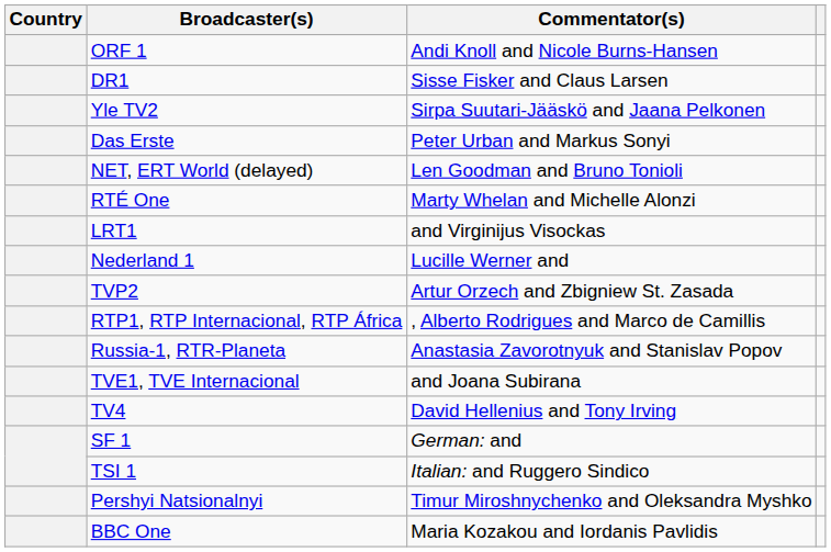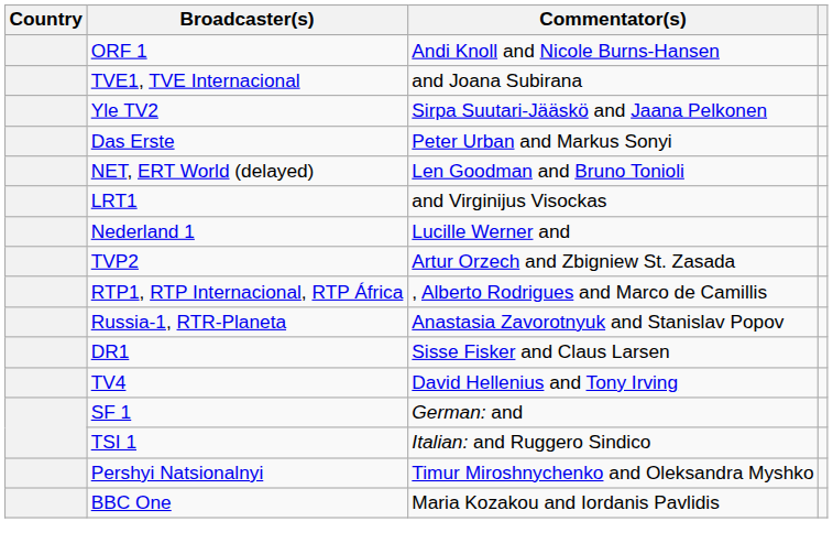 <table class="wikitable plainrowheaders">
 <tr>
 <th scope="col">Country</th>
 <th scope="col">Broadcaster(s)</th>
 <th scope="col">Commentator(s)</th>
 <th scope="col"></th>
 </tr>
 <tr>
 <th scope="row"></th>
 <td><a href='#'>ORF 1</a></td>
 <td><a href='#'>Andi Knoll</a> and <a href='#'>Nicole Burns-Hansen</a></td>
 <td></td>
 </tr>
 <tr>
 <th scope="row"></th>
-<td><a href='#'>DR1</a></td>
-<td><a href='#'>Sisse Fisker</a> and Claus Larsen</td>
+<td><a href='#'>TVE1</a>, <a href='#'>TVE Internacional</a></td>
+<td> and Joana Subirana</td>
 <td></td>
 </tr>
 <tr>
 <th scope="row"></th>
 <td><a href='#'>Yle TV2</a></td>
 <td><a href='#'>Sirpa Suutari-Jääskö</a> and <a href='#'>Jaana Pelkonen</a></td>
 <td></td>
 </tr>
 <tr>
 <th scope="row"></th>
 <td><a href='#'>Das Erste</a></td>
 <td><a href='#'>Peter Urban</a> and Markus Sonyi</td>
 <td></td>
 </tr>
 <tr>
 <th scope="row"></th>
 <td><a href='#'>NET</a>, <a href='#'>ERT World</a> (delayed)</td>
 <td><a href='#'>Len Goodman</a> and <a href='#'>Bruno Tonioli</a></td>
-<td></td>
-</tr>
-<tr>
-<th scope="row"></th>
-<td><a href='#'>RTÉ One</a></td>
-<td><a href='#'>Marty Whelan</a> and Michelle Alonzi</td>
 <td></td>
 </tr>
 <tr>
 <th scope="row"></th>
 <td><a href='#'>LRT1</a></td>
 <td> and Virginijus Visockas</td>
 <td></td>
 </tr>
 <tr>
 <th scope="row"></th>
 <td><a href='#'>Nederland 1</a></td>
 <td><a href='#'>Lucille Werner</a> and </td>
 <td></td>
 </tr>
 <tr>
 <th scope="row"></th>
 <td><a href='#'>TVP2</a></td>
 <td><a href='#'>Artur Orzech</a> and Zbigniew St. Zasada</td>
 <td></td>
 </tr>
 <tr>
 <th scope="row"></th>
 <td><a href='#'>RTP1</a>, <a href='#'>RTP Internacional</a>, <a href='#'>RTP África</a></td>
 <td>, <a href='#'>Alberto Rodrigues</a> and Marco de Camillis</td>
 <td></td>
 </tr>
 <tr>
 <th scope="row"></th>
 <td><a href='#'>Russia-1</a>, <a href='#'>RTR-Planeta</a></td>
 <td><a href='#'>Anastasia Zavorotnyuk</a> and Stanislav Popov</td>
 <td></td>
 </tr>
 <tr>
 <th scope="row"></th>
-<td><a href='#'>TVE1</a>, <a href='#'>TVE Internacional</a></td>
-<td> and Joana Subirana</td>
+<td><a href='#'>DR1</a></td>
+<td><a href='#'>Sisse Fisker</a> and Claus Larsen</td>
 <td></td>
 </tr>
 <tr>
 <th scope="row"></th>
 <td><a href='#'>TV4</a></td>
 <td><a href='#'>David Hellenius</a> and <a href='#'>Tony Irving</a></td>
 <td></td>
 </tr>
 <tr>
 <th scope="row" rowspan="2"></th>
 <td><a href='#'>SF 1</a></td>
 <td><em>German:</em>  and </td>
 <td></td>
 </tr>
 <tr>
 <td><a href='#'>TSI 1</a></td>
 <td><em>Italian:</em>  and Ruggero Sindico</td>
 <td></td>
 </tr>
 <tr>
 <th scope="row"></th>
 <td><a href='#'>Pershyi Natsionalnyi</a></td>
 <td><a href='#'>Timur Miroshnychenko</a> and Oleksandra Myshko</td>
 <td></td>
 </tr>
 <tr>
 <th scope="row"></th>
 <td><a href='#'>BBC One</a></td>
 <td>Maria Kozakou and Iordanis Pavlidis</td>
 <td></td>
 </tr>
 </table>
